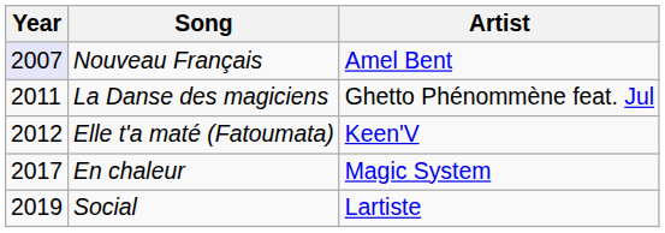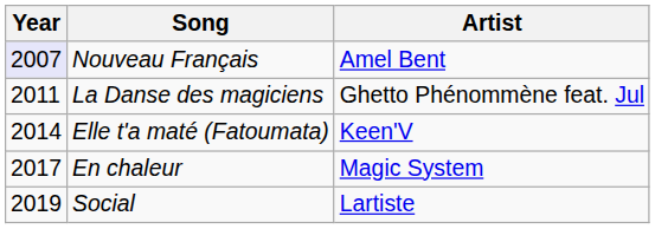 <table class="wikitable">
 <tr>
 <th>Year</th>
 <th>Song</th>
 <th>Artist</th>
 </tr>
 <tr>
 <td style="background: lavender;">2007</td>
 <td><em>Nouveau Français</em></td>
 <td><a href='#'>Amel Bent</a></td>
 </tr>
 <tr>
 <td>2011</td>
 <td><em>La Danse des magiciens</em></td>
 <td>Ghetto Phénommène feat. <a href='#'>Jul</a></td>
 </tr>
 <tr>
-<td>2012</td>
+<td>2014</td>
 <td><em>Elle t'a maté (Fatoumata)</em></td>
 <td><a href='#'>Keen'V</a></td>
 </tr>
 <tr>
 <td>2017</td>
 <td><em>En chaleur</em></td>
 <td><a href='#'>Magic System</a></td>
 </tr>
 <tr>
 <td>2019</td>
 <td><em>Social</em></td>
 <td><a href='#'>Lartiste</a></td>
 </tr>
 </table>
